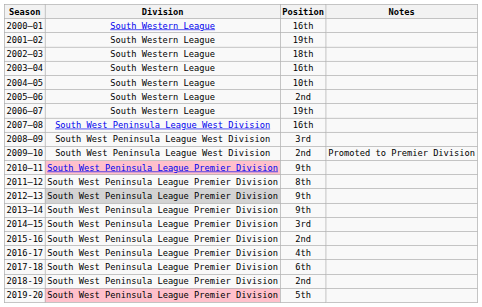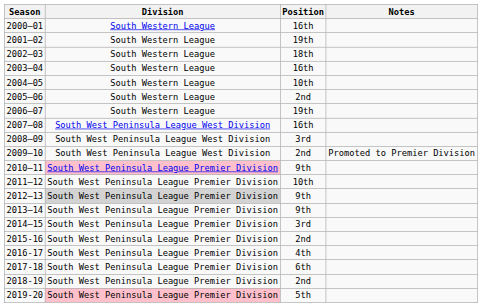 <table class="wikitable" style="text-align: center">
 <tr>
 <th>Season</th>
 <th>Division</th>
 <th>Position</th>
 <th>Notes</th>
 </tr>
 <tr>
 <td>2000–01</td>
 <td><a href='#'>South Western League</a></td>
 <td>16th</td>
 <td></td>
 </tr>
 <tr>
 <td>2001–02</td>
 <td>South Western League</td>
 <td>19th</td>
 <td></td>
 </tr>
 <tr>
 <td>2002–03</td>
 <td South Western Football League>South Western League</td>
 <td>18th</td>
 <td></td>
 </tr>
 <tr>
 <td>2003–04</td>
 <td South Western Football League>South Western League</td>
 <td>16th</td>
 <td></td>
 </tr>
 <tr>
 <td>2004–05</td>
 <td South Western Football League>South Western League</td>
 <td>10th</td>
 <td></td>
 </tr>
 <tr>
 <td>2005–06</td>
 <td South Western Football League>South Western League</td>
 <td>2nd</td>
 <td></td>
 </tr>
 <tr>
 <td>2006–07</td>
 <td South Western Football League>South Western League</td>
 <td>19th</td>
 <td></td>
 </tr>
 <tr>
 <td>2007–08</td>
 <td><a href='#'>South West Peninsula League West Division</a></td>
 <td>16th</td>
 <td></td>
 </tr>
 <tr>
 <td>2008–09</td>
 <td>South West Peninsula League West Division</td>
 <td>3rd</td>
 <td></td>
 </tr>
 <tr>
 <td>2009–10</td>
 <td>South West Peninsula League West Division</td>
 <td>2nd</td>
 <td>Promoted to Premier Division</td>
 </tr>
 <tr>
 <td>2010–11</td>
 <td style="background: pink;"><a href='#'>South West Peninsula League Premier Division</a></td>
 <td>9th</td>
 <td></td>
 </tr>
 <tr>
 <td>2011–12</td>
 <td>South West Peninsula League Premier Division</td>
-<td>8th</td>
+<td>10th</td>
 <td></td>
 </tr>
 <tr>
 <td>2012–13</td>
 <td style="background: lightgrey;">South West Peninsula League Premier Division</td>
 <td>9th</td>
 <td></td>
 </tr>
 <tr>
 <td>2013–14</td>
 <td>South West Peninsula League Premier Division</td>
 <td>9th</td>
 <td></td>
 </tr>
 <tr>
 <td>2014–15</td>
 <td>South West Peninsula League Premier Division</td>
 <td>3rd</td>
 <td></td>
 </tr>
 <tr>
 <td>2015-16</td>
 <td>South West Peninsula League Premier Division</td>
 <td>2nd</td>
 <td></td>
 </tr>
 <tr>
 <td>2016-17</td>
 <td>South West Peninsula League Premier Division</td>
 <td>4th</td>
 <td></td>
 </tr>
 <tr>
 <td>2017-18</td>
 <td>South West Peninsula League Premier Division</td>
 <td>6th</td>
 <td></td>
 </tr>
 <tr>
 <td>2018-19</td>
 <td>South West Peninsula League Premier Division</td>
 <td>2nd</td>
 <td></td>
 </tr>
 <tr>
 <td>2019-20</td>
 <td style="background: pink;">South West Peninsula League Premier Division</td>
 <td>5th</td>
 <td></td>
 </tr>
 </table>
